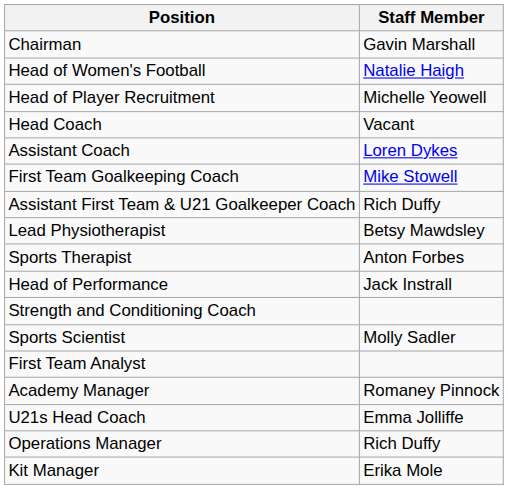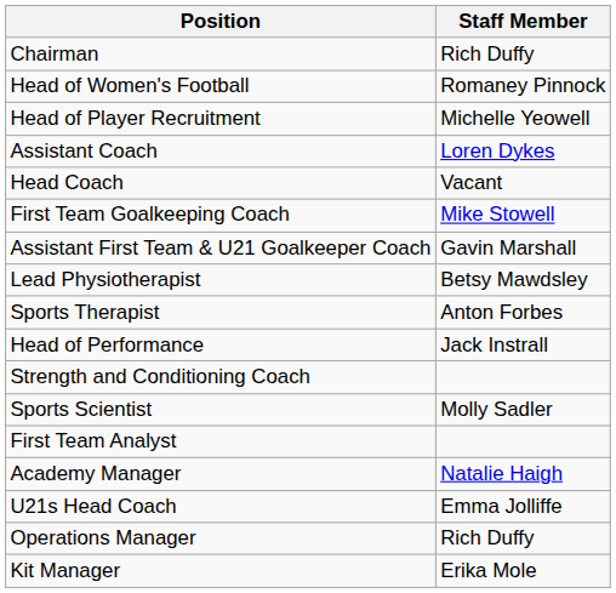 <table class="wikitable">
 <tr>
 <th>Position</th>
 <th>Staff Member</th>
 </tr>
 <tr>
 <td>Chairman</td>
-<td> Gavin Marshall</td>
+<td> Rich Duffy</td>
 </tr>
 <tr>
 <td>Head of Women's Football</td>
-<td> <a href='#'>Natalie Haigh</a></td>
+<td> Romaney Pinnock</td>
 </tr>
 <tr>
 <td>Head of Player Recruitment</td>
 <td> Michelle Yeowell</td>
 </tr>
 <tr>
+<td>Assistant Coach</td>
+<td> <a href='#'>Loren Dykes</a></td>
+</tr>
+<tr>
 <td>Head Coach</td>
 <td> Vacant</td>
-</tr>
-<tr>
-<td>Assistant Coach</td>
-<td> <a href='#'>Loren Dykes</a></td>
 </tr>
 <tr>
 <td>First Team Goalkeeping Coach</td>
 <td> <a href='#'>Mike Stowell</a></td>
 </tr>
 <tr>
 <td>Assistant First Team & U21 Goalkeeper Coach</td>
-<td> Rich Duffy</td>
+<td> Gavin Marshall</td>
 </tr>
 <tr>
 <td>Lead Physiotherapist</td>
 <td> Betsy Mawdsley</td>
 </tr>
 <tr>
 <td>Sports Therapist</td>
 <td> Anton Forbes</td>
 </tr>
 <tr>
 <td>Head of Performance</td>
 <td> Jack Instrall</td>
 </tr>
 <tr>
 <td>Strength and Conditioning Coach</td>
 <td></td>
 </tr>
 <tr>
 <td>Sports Scientist</td>
 <td> Molly Sadler</td>
 </tr>
 <tr>
 <td>First Team Analyst</td>
 <td></td>
 </tr>
 <tr>
 <td>Academy Manager</td>
-<td> Romaney Pinnock</td>
+<td> <a href='#'>Natalie Haigh</a></td>
 </tr>
 <tr>
 <td>U21s Head Coach</td>
 <td>  Emma Jolliffe</td>
 </tr>
 <tr>
 <td>Operations Manager</td>
 <td> Rich Duffy</td>
 </tr>
 <tr>
 <td>Kit Manager</td>
 <td> Erika Mole</td>
 </tr>
 </table>
